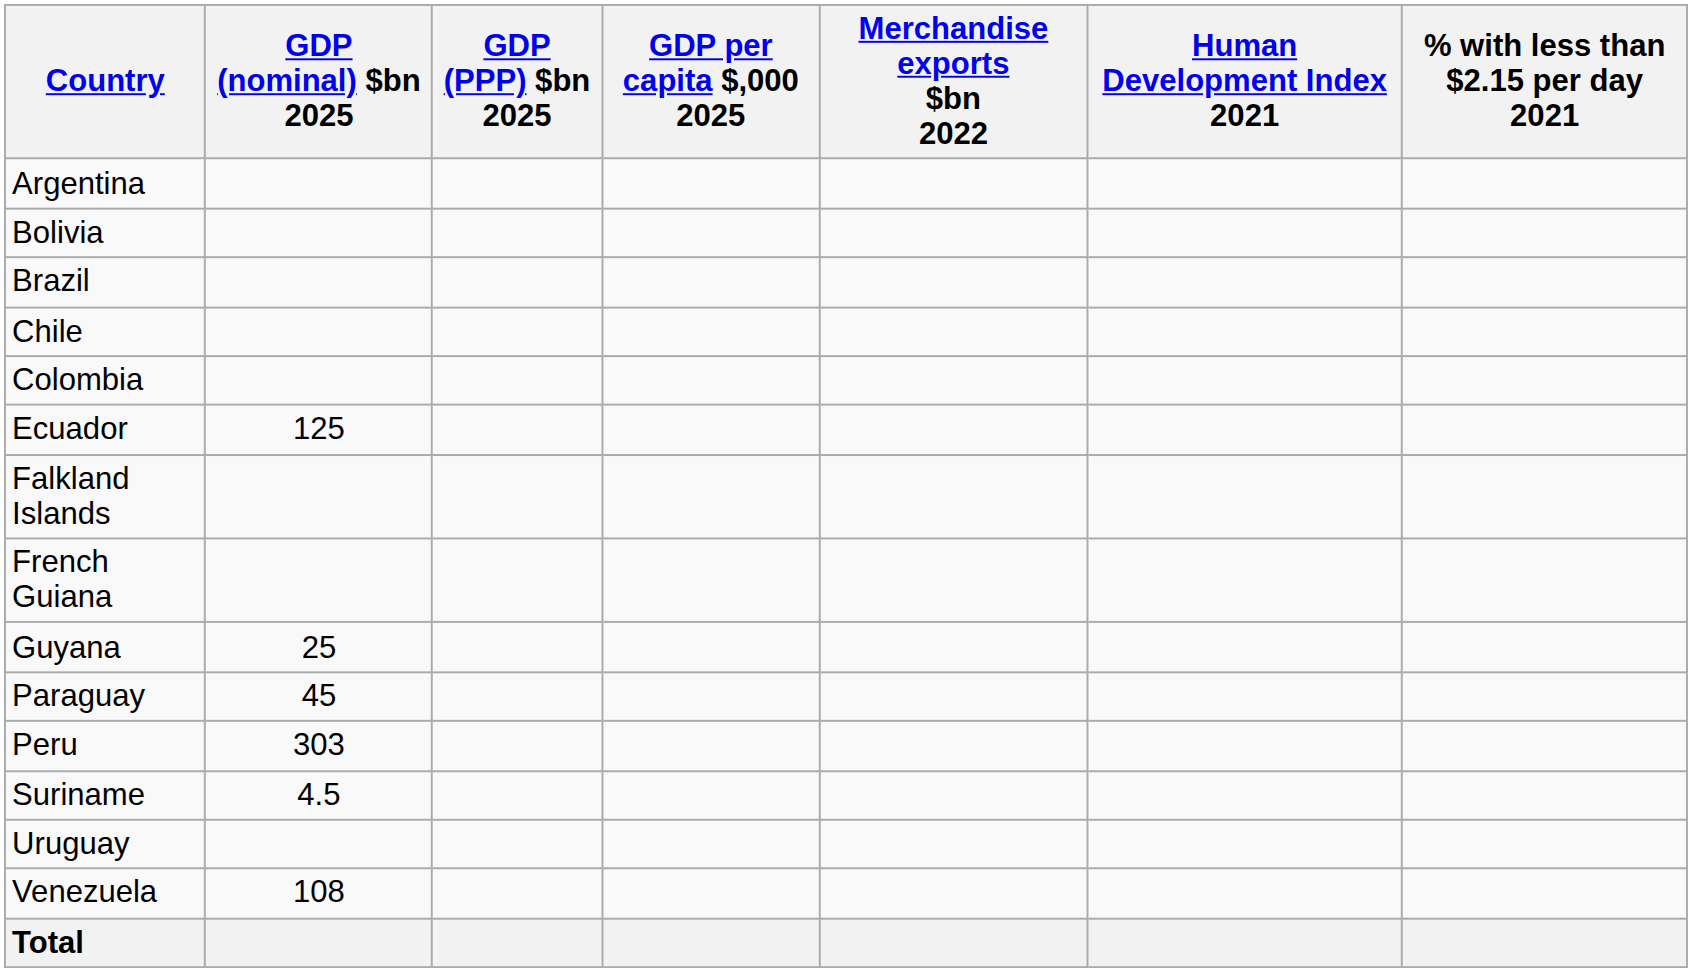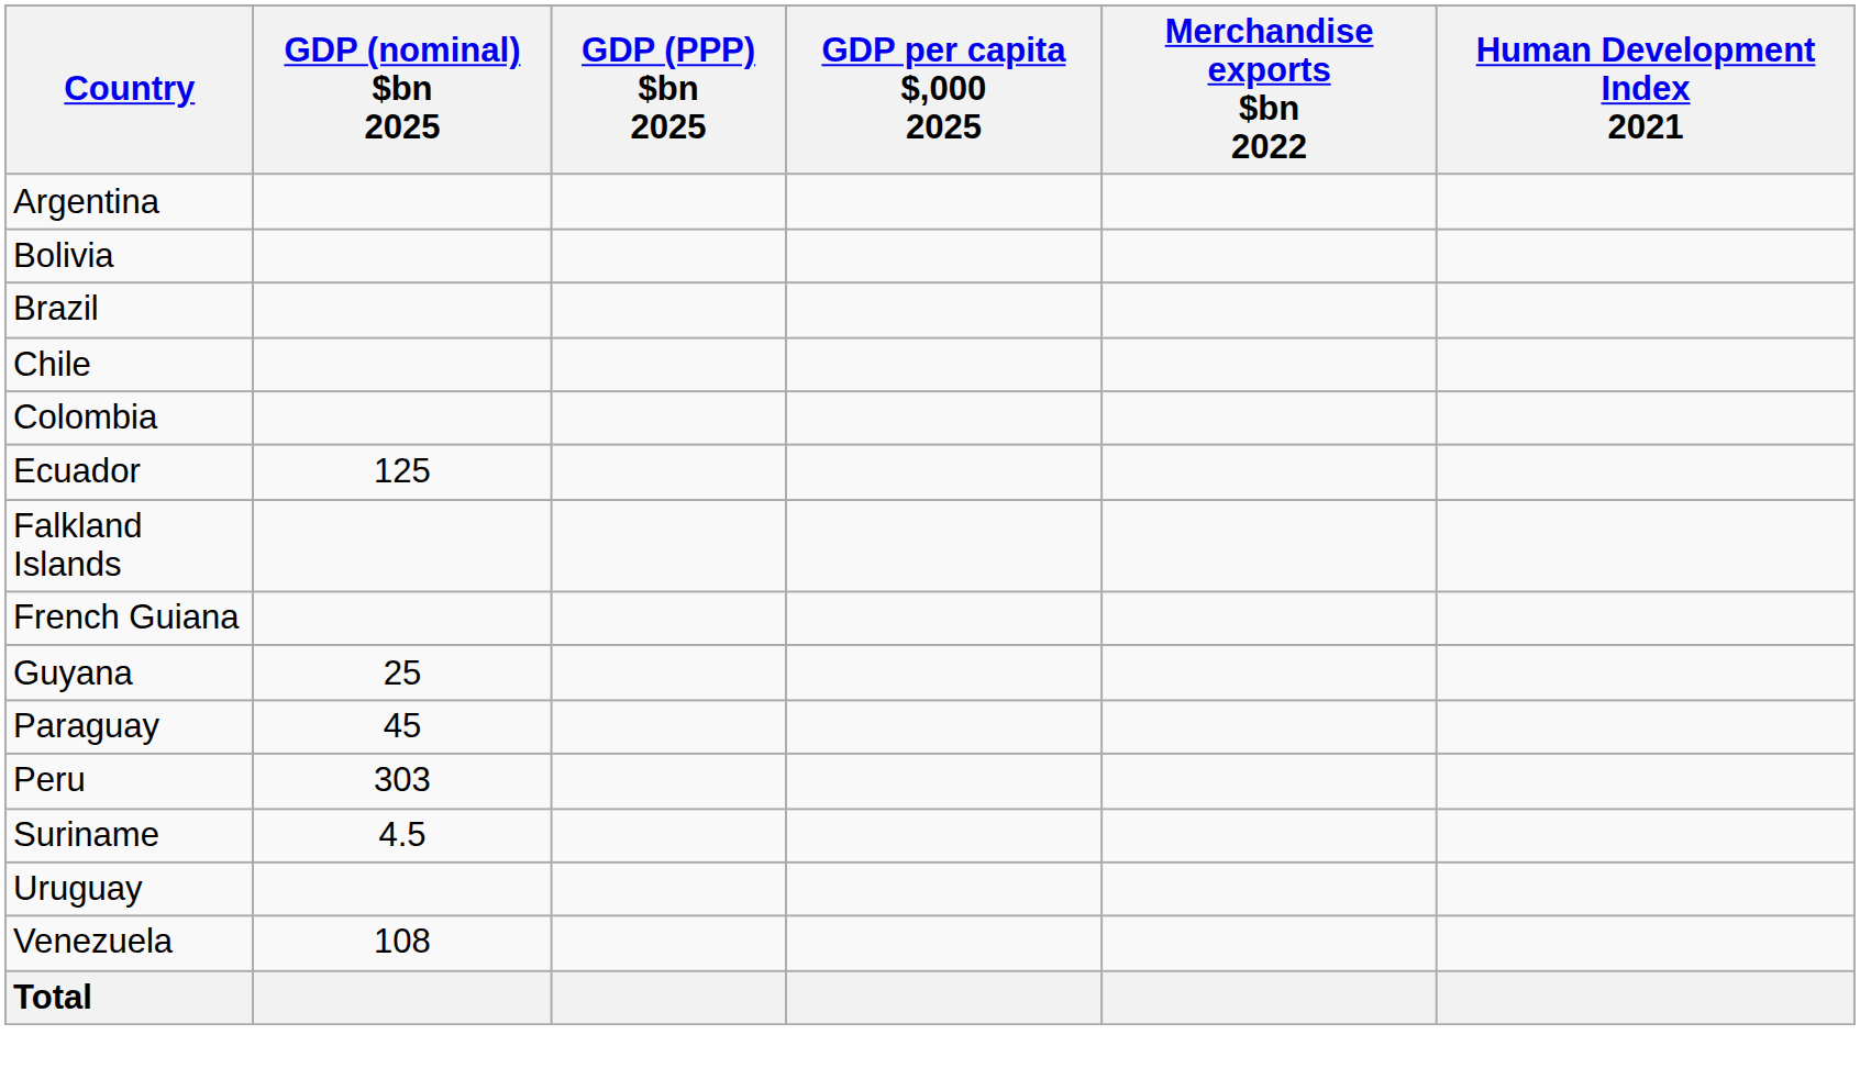 <table class="wikitable sortable" style="text-align: center;">
 <tr>
 <th><a href='#'>Country</a></th>
 <th><a href='#'>GDP (nominal)</a> $bn<br>2025<br></th>
 <th><a href='#'>GDP (PPP)</a> $bn<br>2025<br></th>
 <th><a href='#'>GDP per capita</a> $,000<br>2025<br></th>
 <th><a href='#'>Merchandise exports</a><br>$bn<br>2022<br></th>
 <th><a href='#'>Human Development Index</a><br>2021<br></th>
-<th>% with less than $2.15 per day<br>2021<br></th>
 </tr>
 <tr>
 <td style="text-align:left;">Argentina</td>
-<td></td>
 <td></td>
 <td></td>
 <td></td>
 <td></td>
 <td></td>
 </tr>
 <tr>
 <td style="text-align:left;">Bolivia</td>
 <td></td>
 <td></td>
 <td></td>
 <td></td>
 <td></td>
-<td></td>
 </tr>
 <tr>
 <td style="text-align:left;">Brazil</td>
-<td></td>
 <td></td>
 <td></td>
 <td></td>
 <td></td>
 <td></td>
 </tr>
 <tr>
 <td style="text-align:left;">Chile</td>
 <td></td>
 <td></td>
 <td></td>
 <td></td>
 <td></td>
-<td></td>
 </tr>
 <tr>
 <td style="text-align:left;">Colombia</td>
-<td></td>
 <td></td>
 <td></td>
 <td></td>
 <td></td>
 <td></td>
 </tr>
 <tr>
 <td style="text-align:left;">Ecuador</td>
 <td>125</td>
 <td></td>
 <td></td>
 <td></td>
 <td></td>
-<td></td>
 </tr>
 <tr>
 <td style="text-align:left;">Falkland Islands</td>
-<td></td>
 <td></td>
 <td></td>
 <td></td>
 <td></td>
 <td></td>
 </tr>
 <tr>
 <td style="text-align:left;">French Guiana</td>
 <td></td>
 <td></td>
 <td></td>
 <td></td>
 <td></td>
-<td></td>
 </tr>
 <tr>
 <td style="text-align:left;">Guyana</td>
 <td>25</td>
-<td></td>
 <td></td>
 <td></td>
 <td></td>
 <td></td>
 </tr>
 <tr>
 <td style="text-align:left;">Paraguay</td>
 <td>45</td>
 <td></td>
 <td></td>
 <td></td>
 <td></td>
-<td></td>
 </tr>
 <tr>
 <td style="text-align:left;">Peru</td>
 <td>303</td>
-<td></td>
 <td></td>
 <td></td>
 <td></td>
 <td></td>
 </tr>
 <tr>
 <td style="text-align:left;">Suriname</td>
 <td>4.5</td>
 <td></td>
 <td></td>
 <td></td>
 <td></td>
-<td></td>
 </tr>
 <tr>
 <td style="text-align:left;">Uruguay</td>
-<td></td>
 <td></td>
 <td></td>
 <td></td>
 <td></td>
 <td></td>
 </tr>
 <tr>
 <td style="text-align:left;">Venezuela</td>
 <td>108</td>
 <td></td>
 <td></td>
 <td></td>
 <td></td>
-<td></td>
 </tr>
 <tr>
 <th style="text-align:left;">Total</th>
 <th></th>
 <th></th>
 <th></th>
 <th></th>
 <th></th>
-<th></th>
 </tr>
 </table>
